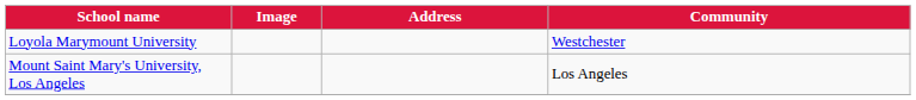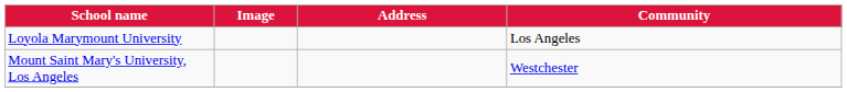 <table class="wikitable sortable" style="width:75%">
 <tr>
 <th style="background:crimson; color:white;" width="25%"><strong>School name</strong></th>
 <th style="background:crimson; color:white;" width="10%"><strong>Image</strong></th>
 <th style="background:crimson; color:white;" width="25%"><strong>Address</strong></th>
 <th style="background:crimson; color:white;" width="15"><strong>Community</strong></th>
 </tr>
 <tr>
 <td><a href='#'>Loyola Marymount University</a></td>
 <td></td>
 <td></td>
-<td><a href='#'>Westchester</a></td>
+<td>Los Angeles</td>
 </tr>
 <tr>
 <td><a href='#'>Mount Saint Mary's University, Los Angeles</a></td>
 <td></td>
 <td></td>
-<td>Los Angeles</td>
+<td><a href='#'>Westchester</a></td>
 </tr>
 <tr ->
 </tr>
 </table>
